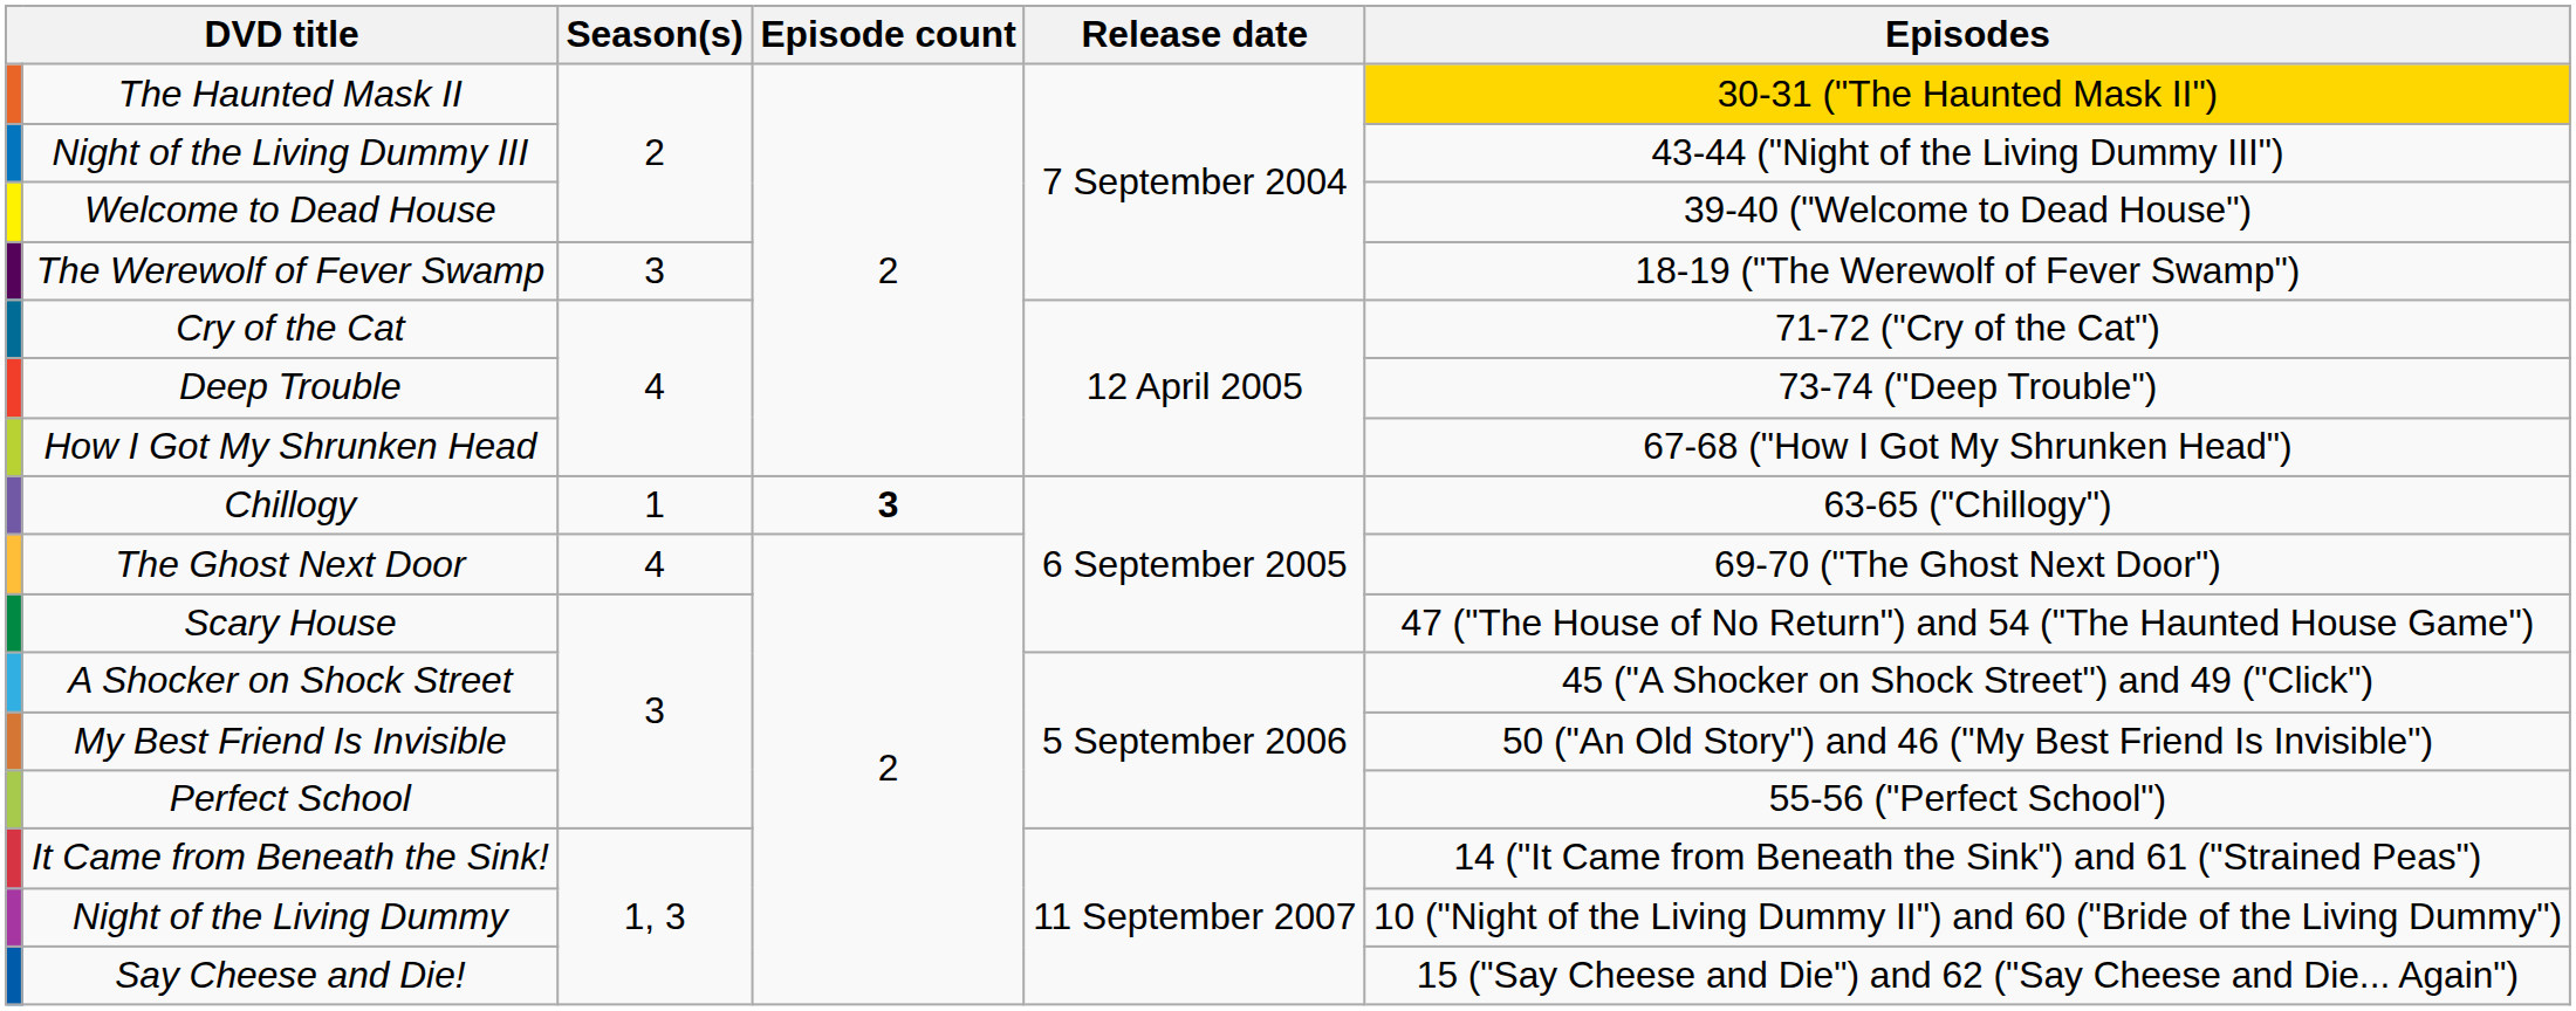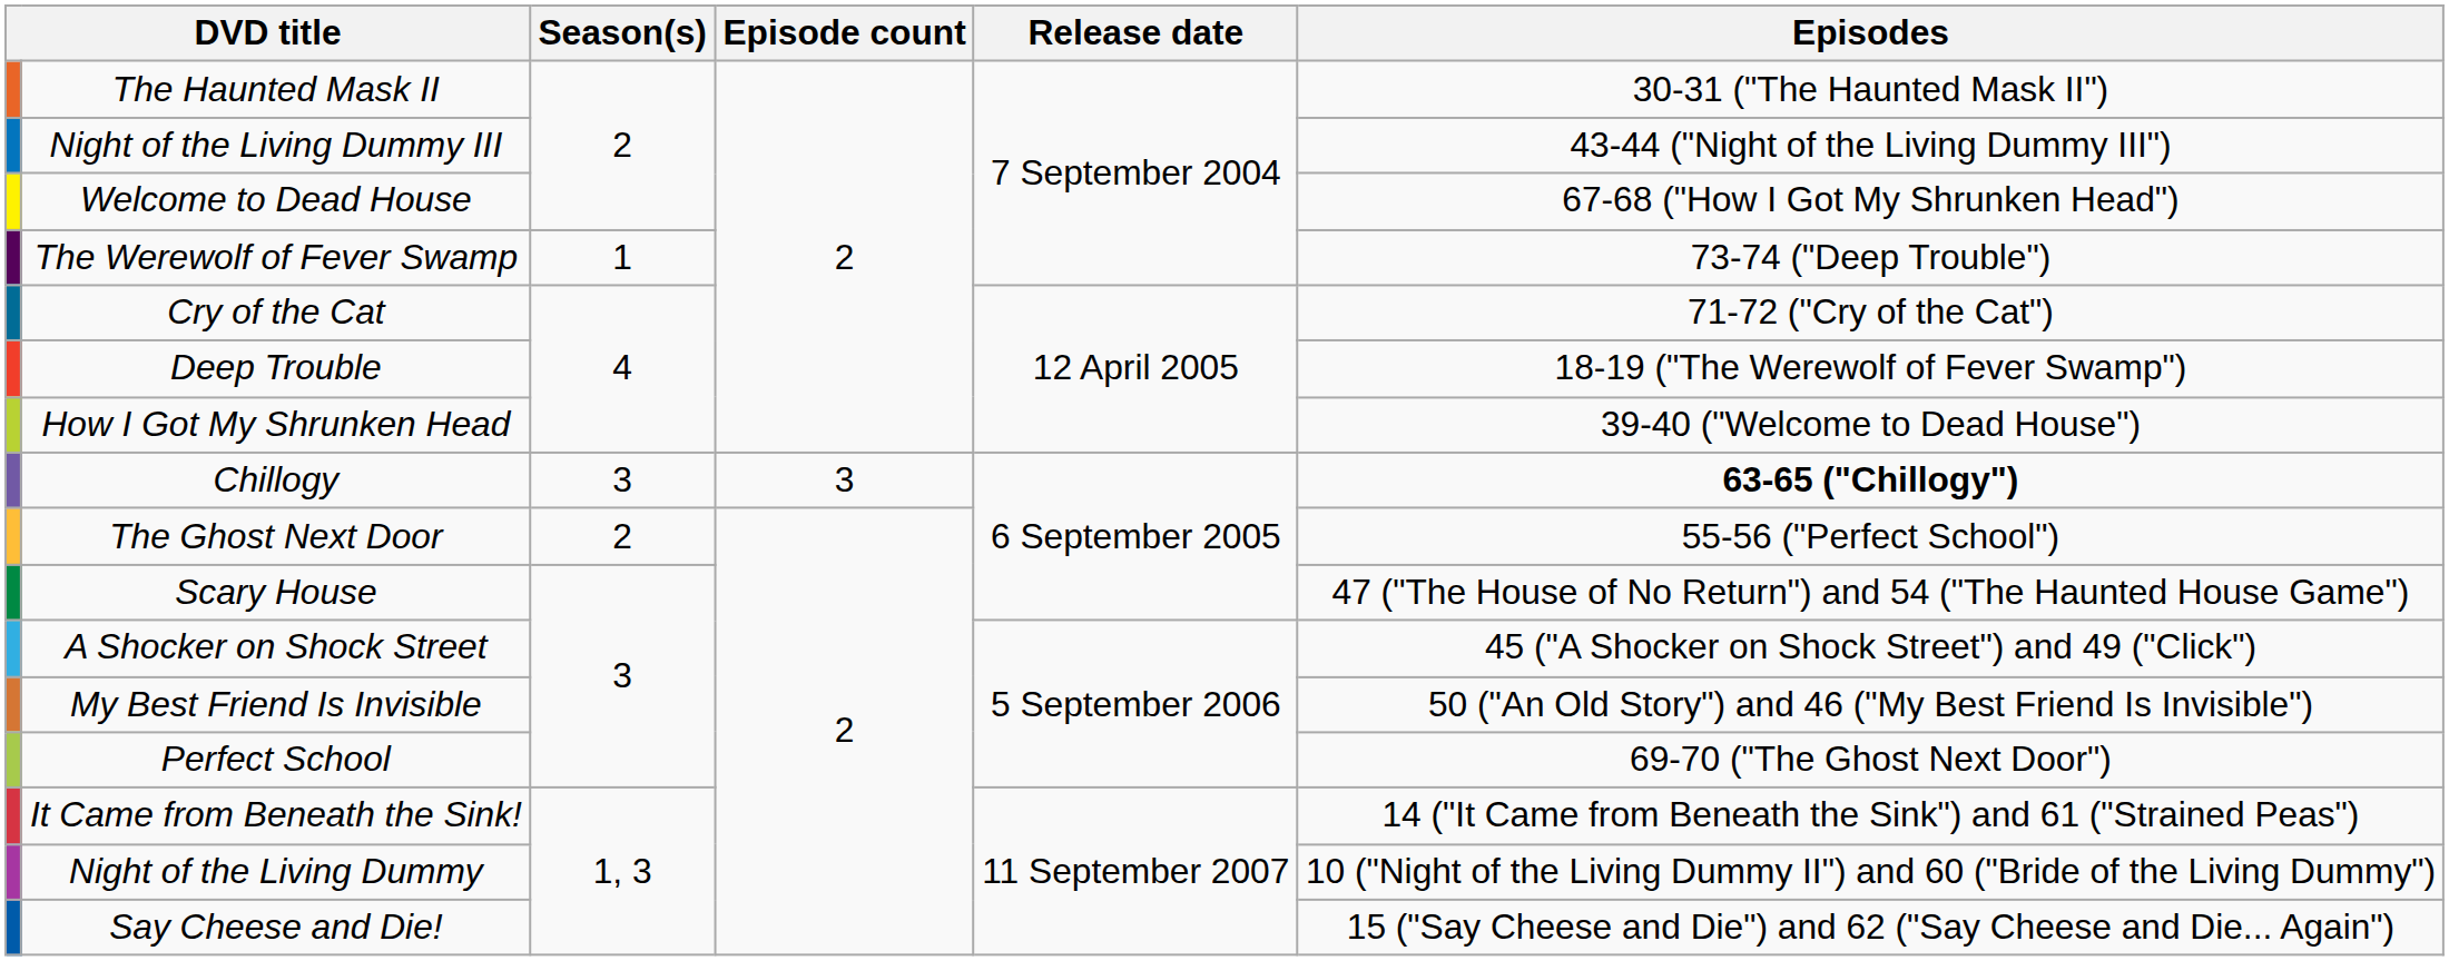 <table class="wikitable sortable" style="text-align:center;">
 <tr>
 <th colspan=2>DVD title</th>
 <th>Season(s)</th>
 <th>Episode count</th>
 <th>Release date</th>
 <th>Episodes</th>
 </tr>
 <tr>
 <td style=background:#e96527></td>
 <td><em>The Haunted Mask II</em></td>
 <td rowspan=3>2</td>
 <td rowspan=7>2</td>
 <td rowspan=4>7 September 2004</td>
-<td style="background: gold;">30-31 ("The Haunted Mask II")</td>
+<td>30-31 ("The Haunted Mask II")</td>
 </tr>
 <tr>
 <td style=background:#0375be></td>
 <td><em>Night of the Living Dummy III</em></td>
 <td>43-44 ("Night of the Living Dummy III")</td>
 </tr>
 <tr>
 <td style=background:#fef200></td>
 <td><em>Welcome to Dead House</em></td>
-<td>39-40 ("Welcome to Dead House")</td>
+<td>67-68 ("How I Got My Shrunken Head")</td>
 </tr>
 <tr>
 <td style=background:#55025a></td>
 <td><em>The Werewolf of Fever Swamp</em></td>
-<td>3</td>
-<td>18-19 ("The Werewolf of Fever Swamp")</td>
+<td>1</td>
+<td>73-74 ("Deep Trouble")</td>
 </tr>
 <tr>
 <td style=background:#016c96></td>
 <td><em>Cry of the Cat</em></td>
 <td rowspan=3>4</td>
 <td rowspan=3>12 April 2005</td>
 <td>71-72 ("Cry of the Cat")</td>
 </tr>
 <tr>
 <td style=background:#f13e2a></td>
 <td><em>Deep Trouble</em></td>
-<td>73-74 ("Deep Trouble")</td>
+<td>18-19 ("The Werewolf of Fever Swamp")</td>
 </tr>
 <tr>
 <td style=background:#b8d233></td>
 <td><em>How I Got My Shrunken Head</em></td>
-<td>67-68 ("How I Got My Shrunken Head")</td>
+<td>39-40 ("Welcome to Dead House")</td>
 </tr>
 <tr>
 <td style=background:#7159a5></td>
 <td><em>Chillogy</em></td>
-<td>1</td>
-<td><strong>3</strong></td>
+<td>3</td>
+<td>3</td>
 <td rowspan=3>6 September 2005</td>
-<td>63-65 ("Chillogy")</td>
+<td><strong>63-65 ("Chillogy")</strong></td>
 </tr>
 <tr>
 <td style=background:#febe38></td>
 <td><em>The Ghost Next Door</em></td>
-<td>4</td>
+<td>2</td>
 <td rowspan=8>2</td>
-<td>69-70 ("The Ghost Next Door")</td>
+<td>55-56 ("Perfect School")</td>
 </tr>
 <tr>
 <td style=background:#008943></td>
 <td><em>Scary House</em></td>
 <td rowspan=4>3</td>
 <td>47 ("The House of No Return") and 54 ("The Haunted House Game")</td>
 </tr>
 <tr>
 <td style=background:#31afe2></td>
 <td><em>A Shocker on Shock Street</em></td>
 <td rowspan=3>5 September 2006</td>
 <td>45 ("A Shocker on Shock Street") and 49 ("Click")</td>
 </tr>
 <tr>
 <td style=background:#d57634></td>
 <td><em>My Best Friend Is Invisible</em></td>
 <td>50 ("An Old Story") and 46 ("My Best Friend Is Invisible")</td>
 </tr>
 <tr>
 <td style=background:#a7ca4c></td>
 <td><em>Perfect School</em></td>
-<td>55-56 ("Perfect School")</td>
+<td>69-70 ("The Ghost Next Door")</td>
 </tr>
 <tr>
 <td style=background:#d63443></td>
 <td><em>It Came from Beneath the Sink!</em></td>
 <td rowspan=3>1, 3</td>
 <td rowspan=3>11 September 2007</td>
 <td>14 ("It Came from Beneath the Sink") and 61 ("Strained Peas")</td>
 </tr>
 <tr>
 <td style=background:#a636a2></td>
 <td><em>Night of the Living Dummy</em></td>
 <td>10 ("Night of the Living Dummy II") and 60 ("Bride of the Living Dummy")</td>
 </tr>
 <tr>
 <td style=background:#005baa></td>
 <td><em>Say Cheese and Die!</em></td>
 <td>15 ("Say Cheese and Die") and 62 ("Say Cheese and Die... Again")</td>
 </tr>
 </table>
